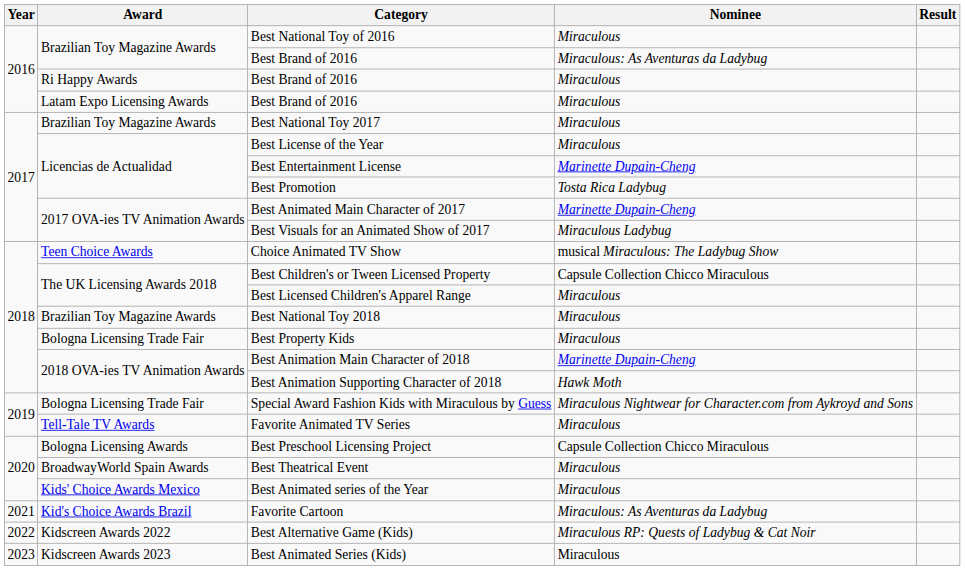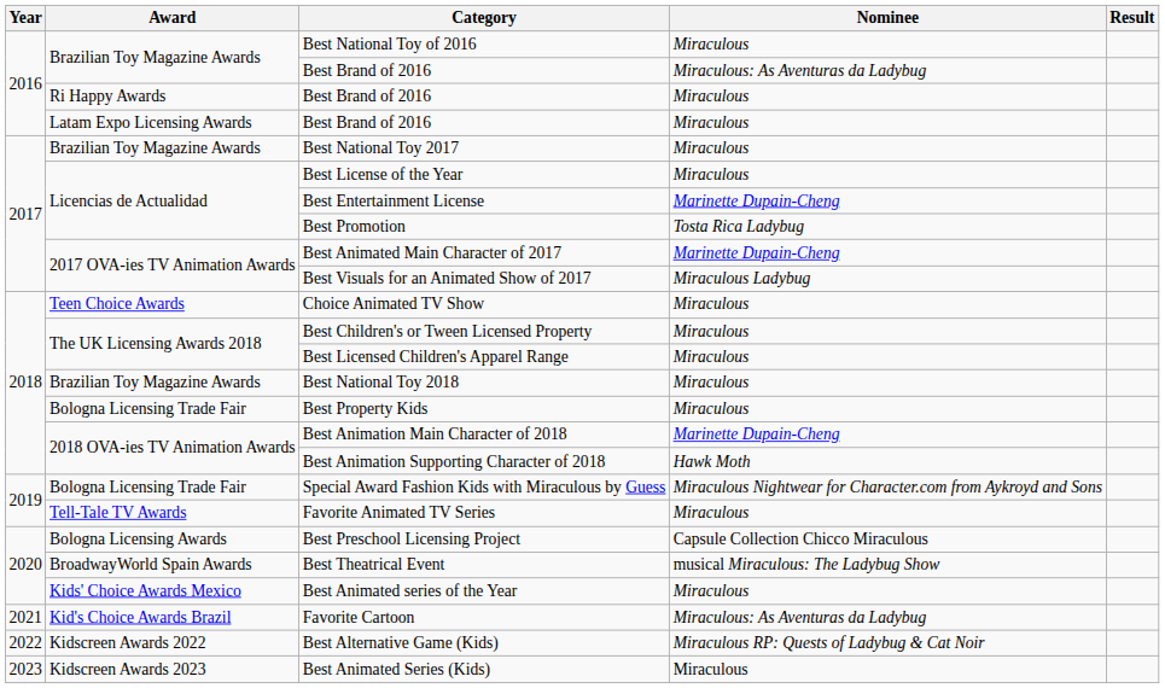 <table class="wikitable">
 <tr>
 <th>Year</th>
 <th>Award</th>
 <th>Category</th>
 <th>Nominee</th>
 <th>Result</th>
 </tr>
 <tr>
 <td rowspan="4">2016</td>
 <td rowspan="2">Brazilian Toy Magazine Awards</td>
 <td>Best National Toy of 2016</td>
 <td><em>Miraculous</em></td>
 <td></td>
 </tr>
 <tr>
 <td>Best Brand of 2016</td>
 <td><em>Miraculous: As Aventuras da Ladybug</em></td>
 <td></td>
 </tr>
 <tr>
 <td>Ri Happy Awards</td>
 <td>Best Brand of 2016</td>
 <td><em>Miraculous</em></td>
 <td></td>
 </tr>
 <tr>
 <td>Latam Expo Licensing Awards</td>
 <td>Best Brand of 2016</td>
 <td><em>Miraculous</em></td>
 <td></td>
 </tr>
 <tr>
 <td rowspan="6">2017</td>
 <td>Brazilian Toy Magazine Awards</td>
 <td>Best National Toy 2017</td>
 <td><em>Miraculous</em></td>
 <td></td>
 </tr>
 <tr>
 <td rowspan="3">Licencias de Actualidad</td>
 <td>Best License of the Year</td>
 <td><em>Miraculous</em></td>
 <td></td>
 </tr>
 <tr>
 <td>Best Entertainment License</td>
 <td><em><a href='#'>Marinette Dupain-Cheng</a></em></td>
 <td></td>
 </tr>
 <tr>
 <td>Best Promotion</td>
 <td><em>Tosta Rica Ladybug</em></td>
 <td></td>
 </tr>
 <tr>
 <td rowspan="2">2017 OVA-ies TV Animation Awards</td>
 <td>Best Animated Main Character of 2017</td>
 <td><em><a href='#'>Marinette Dupain-Cheng</a></em></td>
 <td></td>
 </tr>
 <tr>
 <td>Best Visuals for an Animated Show of 2017</td>
 <td><em>Miraculous Ladybug</em></td>
 <td></td>
 </tr>
 <tr>
 <td rowspan="7">2018</td>
 <td><a href='#'>Teen Choice Awards</a></td>
 <td>Choice Animated TV Show</td>
-<td>musical <em>Miraculous: The Ladybug Show</em></td>
+<td><em>Miraculous</em></td>
 <td></td>
 </tr>
 <tr>
 <td rowspan="2">The UK Licensing Awards 2018</td>
 <td>Best Children's or Tween Licensed Property</td>
-<td>Capsule Collection Chicco Miraculous</td>
+<td><em>Miraculous</em></td>
 <td></td>
 </tr>
 <tr>
 <td>Best Licensed Children's Apparel Range</td>
 <td><em>Miraculous</em></td>
 <td></td>
 </tr>
 <tr>
 <td>Brazilian Toy Magazine Awards</td>
 <td>Best National Toy 2018</td>
 <td><em>Miraculous</em></td>
 <td></td>
 </tr>
 <tr>
 <td>Bologna Licensing Trade Fair</td>
 <td>Best Property Kids</td>
 <td><em>Miraculous</em></td>
 <td></td>
 </tr>
 <tr>
 <td rowspan="2">2018 OVA-ies TV Animation Awards</td>
 <td>Best Animation Main Character of 2018</td>
 <td><em><a href='#'>Marinette Dupain-Cheng</a></em></td>
 <td></td>
 </tr>
 <tr>
 <td>Best Animation Supporting Character of 2018</td>
 <td><em>Hawk Moth</em></td>
 <td></td>
 </tr>
 <tr>
 <td rowspan="2">2019</td>
 <td>Bologna Licensing Trade Fair</td>
 <td>Special Award Fashion Kids with Miraculous by <a href='#'>Guess</a></td>
 <td><em>Miraculous Nightwear for Character.com from Aykroyd and Sons</em></td>
 <td></td>
 </tr>
 <tr>
 <td><a href='#'>Tell-Tale TV Awards</a></td>
 <td>Favorite Animated TV Series</td>
 <td><em>Miraculous</em></td>
 <td></td>
 </tr>
 <tr>
 <td rowspan="3">2020</td>
 <td>Bologna Licensing Awards</td>
 <td>Best Preschool Licensing Project</td>
 <td>Capsule Collection Chicco Miraculous</td>
 <td></td>
 </tr>
 <tr>
 <td>BroadwayWorld Spain Awards</td>
 <td>Best Theatrical Event</td>
-<td><em>Miraculous</em></td>
+<td>musical <em>Miraculous: The Ladybug Show</em></td>
 <td></td>
 </tr>
 <tr>
 <td><a href='#'>Kids' Choice Awards Mexico</a></td>
 <td>Best Animated series of the Year</td>
 <td><em>Miraculous</em></td>
 <td></td>
 </tr>
 <tr>
 <td rowspan="1">2021</td>
 <td><a href='#'>Kid's Choice Awards Brazil</a></td>
 <td>Favorite Cartoon</td>
 <td><em>Miraculous: As Aventuras da Ladybug</em></td>
 <td></td>
 </tr>
 <tr>
 <td>2022</td>
 <td>Kidscreen Awards 2022</td>
 <td>Best Alternative Game (Kids)</td>
 <td><em>Miraculous RP: Quests of Ladybug & Cat Noir</em></td>
 <td></td>
 </tr>
 <tr>
 <td>2023</td>
 <td>Kidscreen Awards 2023</td>
 <td>Best Animated Series (Kids)</td>
 <td>Miraculous</td>
 <td></td>
 </tr>
 </table>
